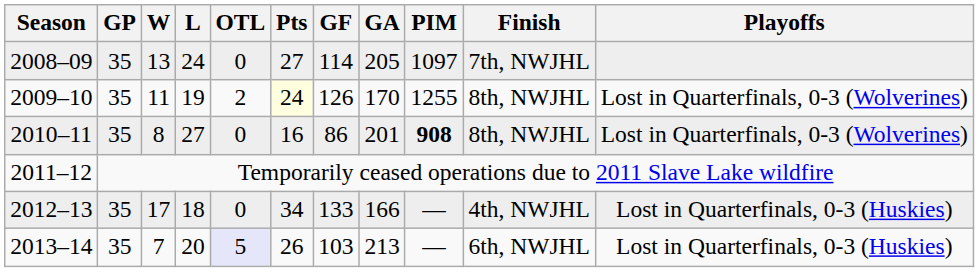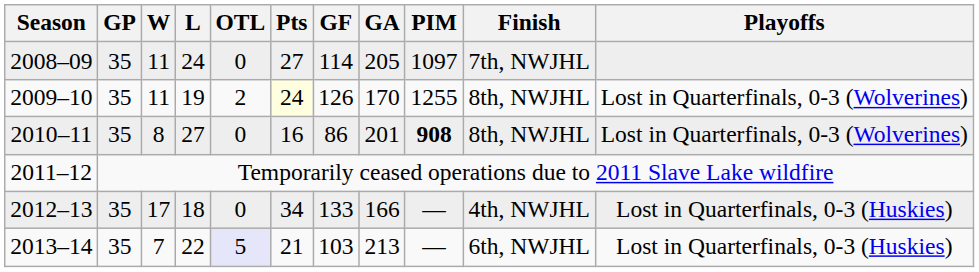 <table class="wikitable" style="text-align:center">
 <tr>
 <th>Season</th>
 <th>GP</th>
 <th>W</th>
 <th>L</th>
 <th>OTL</th>
 <th>Pts</th>
 <th>GF</th>
 <th>GA</th>
 <th>PIM</th>
 <th>Finish</th>
 <th>Playoffs</th>
 </tr>
 <tr bgcolor="#eeeeee">
 <td>2008–09</td>
 <td>35</td>
-<td>13</td>
+<td>11</td>
 <td>24</td>
 <td>0</td>
 <td>27</td>
 <td>114</td>
 <td>205</td>
 <td>1097</td>
 <td>7th, NWJHL</td>
 <td></td>
 </tr>
 <tr>
 <td>2009–10</td>
 <td>35</td>
 <td>11</td>
 <td>19</td>
 <td>2</td>
 <td style="background: lightyellow;">24</td>
 <td>126</td>
 <td>170</td>
 <td>1255</td>
 <td>8th, NWJHL</td>
 <td>Lost in Quarterfinals, 0-3 (<a href='#'>Wolverines</a>)</td>
 </tr>
 <tr bgcolor="#eeeeee">
 <td>2010–11</td>
 <td>35</td>
 <td>8</td>
 <td>27</td>
 <td>0</td>
 <td>16</td>
 <td>86</td>
 <td>201</td>
 <td><strong>908</strong></td>
 <td>8th, NWJHL</td>
 <td>Lost in Quarterfinals, 0-3 (<a href='#'>Wolverines</a>)</td>
 </tr>
 <tr>
 <td>2011–12</td>
 <td colspan=10 align=center>Temporarily ceased operations due to <a href='#'>2011 Slave Lake wildfire</a></td>
 </tr>
 <tr bgcolor="#eeeeee">
 <td>2012–13</td>
 <td>35</td>
 <td>17</td>
 <td>18</td>
 <td>0</td>
 <td>34</td>
 <td>133</td>
 <td>166</td>
 <td>—</td>
 <td>4th, NWJHL</td>
 <td>Lost in Quarterfinals, 0-3 (<a href='#'>Huskies</a>)</td>
 </tr>
 <tr>
 <td>2013–14</td>
 <td>35</td>
 <td>7</td>
-<td>20</td>
+<td>22</td>
 <td style="background: lavender;">5</td>
-<td>26</td>
+<td>21</td>
 <td>103</td>
 <td>213</td>
 <td>—</td>
 <td>6th, NWJHL</td>
 <td>Lost in Quarterfinals, 0-3 (<a href='#'>Huskies</a>)</td>
 </tr>
 </table>
